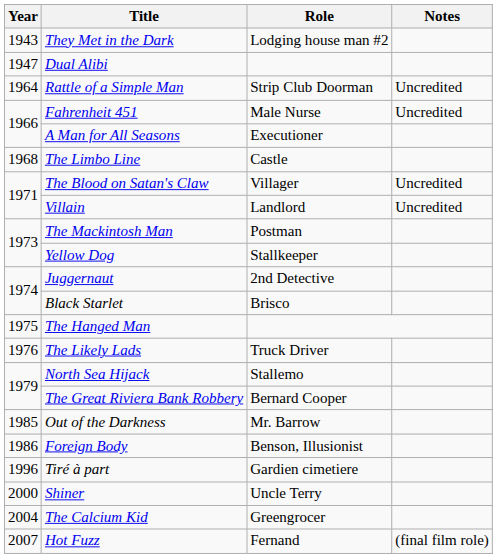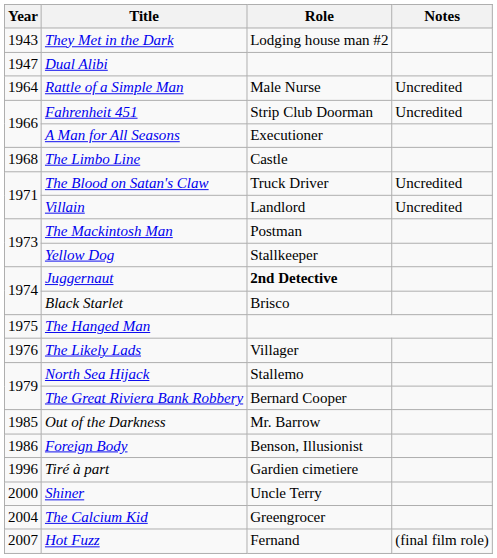 <table class="wikitable">
 <tr>
 <th>Year</th>
 <th>Title</th>
 <th>Role</th>
 <th>Notes</th>
 </tr>
 <tr>
 <td>1943</td>
 <td><em><a href='#'>They Met in the Dark</a></em></td>
 <td>Lodging house man #2</td>
 <td></td>
 </tr>
 <tr>
 <td>1947</td>
 <td><em><a href='#'>Dual Alibi</a></em></td>
 <td></td>
 <td></td>
 </tr>
 <tr>
 <td>1964</td>
 <td><em><a href='#'>Rattle of a Simple Man</a></em></td>
-<td>Strip Club Doorman</td>
+<td>Male Nurse</td>
 <td>Uncredited</td>
 </tr>
 <tr>
 <td rowspan="2">1966</td>
 <td><em><a href='#'>Fahrenheit 451</a></em></td>
-<td>Male Nurse</td>
+<td>Strip Club Doorman</td>
 <td>Uncredited</td>
 </tr>
 <tr>
 <td><em><a href='#'>A Man for All Seasons</a></em></td>
 <td>Executioner</td>
 <td></td>
 </tr>
 <tr>
 <td>1968</td>
 <td><em><a href='#'>The Limbo Line</a></em></td>
 <td>Castle</td>
 <td></td>
 </tr>
 <tr>
 <td rowspan="2">1971</td>
 <td><em><a href='#'>The Blood on Satan's Claw</a></em></td>
-<td>Villager</td>
+<td>Truck Driver</td>
 <td>Uncredited</td>
 </tr>
 <tr>
 <td><em><a href='#'>Villain</a></em></td>
 <td>Landlord</td>
 <td>Uncredited</td>
 </tr>
 <tr>
 <td rowspan="2">1973</td>
 <td><em><a href='#'>The Mackintosh Man</a></em></td>
 <td>Postman</td>
 <td></td>
 </tr>
 <tr>
 <td><em><a href='#'>Yellow Dog</a></em></td>
 <td>Stallkeeper</td>
 <td></td>
 </tr>
 <tr>
 <td rowspan="2">1974</td>
 <td><em><a href='#'>Juggernaut</a></em></td>
-<td>2nd Detective</td>
+<td><strong>2nd Detective</strong></td>
 <td></td>
 </tr>
 <tr>
 <td><em>Black Starlet</em></td>
 <td>Brisco</td>
 <td></td>
 </tr>
 <tr>
 <td>1975</td>
 <td><em><a href='#'>The Hanged Man</a></em></td>
 </tr>
 <tr>
 <td>1976</td>
 <td><em><a href='#'>The Likely Lads</a></em></td>
-<td>Truck Driver</td>
+<td>Villager</td>
 <td></td>
 </tr>
 <tr>
 <td rowspan="2">1979</td>
 <td><em><a href='#'>North Sea Hijack</a></em></td>
 <td>Stallemo</td>
 <td></td>
 </tr>
 <tr>
 <td><em><a href='#'>The Great Riviera Bank Robbery</a></em></td>
 <td>Bernard Cooper</td>
 <td></td>
 </tr>
 <tr>
 <td>1985</td>
 <td><em>Out of the Darkness</em></td>
 <td>Mr. Barrow</td>
 <td></td>
 </tr>
 <tr>
 <td>1986</td>
 <td><em><a href='#'>Foreign Body</a></em></td>
 <td>Benson, Illusionist</td>
 <td></td>
 </tr>
 <tr>
 <td>1996</td>
 <td><em>Tiré à part</em></td>
 <td>Gardien cimetiere</td>
 <td></td>
 </tr>
 <tr>
 <td>2000</td>
 <td><em><a href='#'>Shiner</a></em></td>
 <td>Uncle Terry</td>
 <td></td>
 </tr>
 <tr>
 <td>2004</td>
 <td><em><a href='#'>The Calcium Kid</a></em></td>
 <td>Greengrocer</td>
 <td></td>
 </tr>
 <tr>
 <td>2007</td>
 <td><em><a href='#'>Hot Fuzz</a></em></td>
 <td>Fernand</td>
 <td>(final film role)</td>
 </tr>
 </table>
